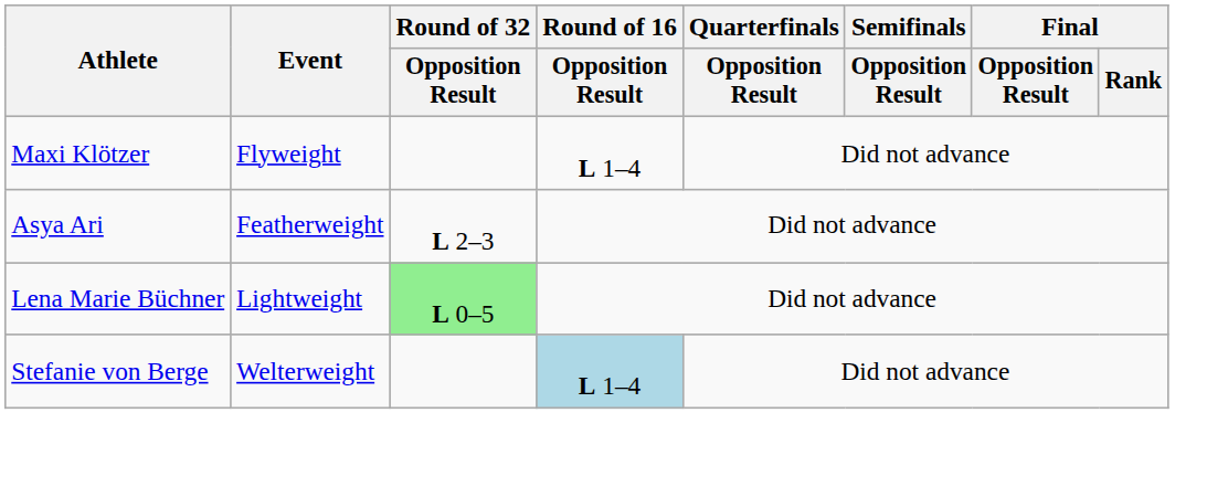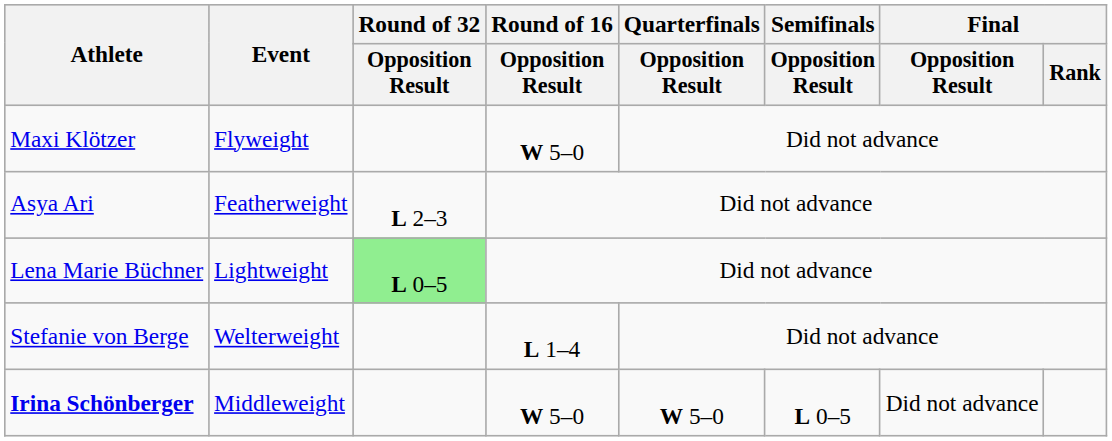 <table class="wikitable" style="font-size:90%">
 <tr>
 <th rowspan="2">Athlete</th>
 <th rowspan="2">Event</th>
 <th>Round of 32</th>
 <th>Round of 16</th>
 <th>Quarterfinals</th>
 <th>Semifinals</th>
 <th colspan=2>Final</th>
 </tr>
 <tr style="font-size:95%">
 <th>Opposition<br>Result</th>
 <th>Opposition<br>Result</th>
 <th>Opposition<br>Result</th>
 <th>Opposition<br>Result</th>
 <th>Opposition<br>Result</th>
 <th>Rank</th>
 </tr>
 <tr align=center>
 <td align=left><a href='#'>Maxi Klötzer</a></td>
 <td align=left><a href='#'>Flyweight</a></td>
 <td></td>
-<td><br><strong>L</strong> 1–4</td>
+<td><br><strong>W</strong> 5–0</td>
 <td colspan=4>Did not advance</td>
 </tr>
 <tr align=center>
 <td align=left><a href='#'>Asya Ari</a></td>
 <td align=left><a href='#'>Featherweight</a></td>
 <td><br><strong>L</strong> 2–3</td>
 <td colspan=5>Did not advance</td>
 </tr>
 <tr align=center>
 <td align=left><a href='#'>Lena Marie Büchner</a></td>
 <td align=left><a href='#'>Lightweight</a></td>
 <td style="background: lightgreen;"><br><strong>L</strong> 0–5</td>
 <td colspan=5>Did not advance</td>
 </tr>
 <tr align=center>
 <td align=left><a href='#'>Stefanie von Berge</a></td>
 <td align=left><a href='#'>Welterweight</a></td>
 <td></td>
-<td style="background: lightblue;"><br><strong>L</strong> 1–4</td>
+<td><br><strong>L</strong> 1–4</td>
 <td colspan=4>Did not advance</td>
 </tr>
+<tr align=center>
+<td align=left><strong><a href='#'>Irina Schönberger</a></strong></td>
+<td align=left><a href='#'>Middleweight</a></td>
+<td></td>
+<td><br><strong>W</strong> 5–0</td>
+<td><br><strong>W</strong> 5–0</td>
+<td><br><strong>L</strong> 0–5</td>
+<td>Did not advance</td>
+<td></td>
+</tr>
 </table>
